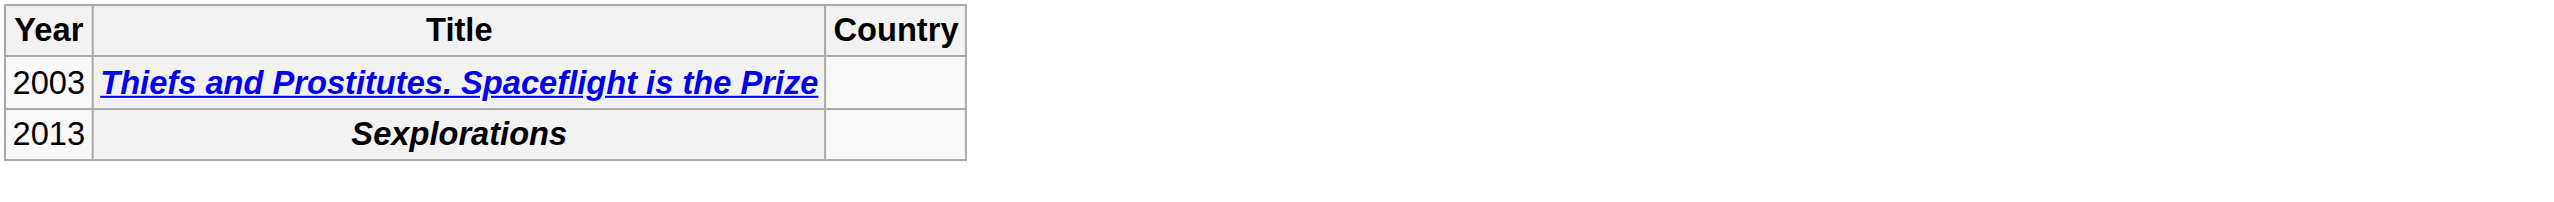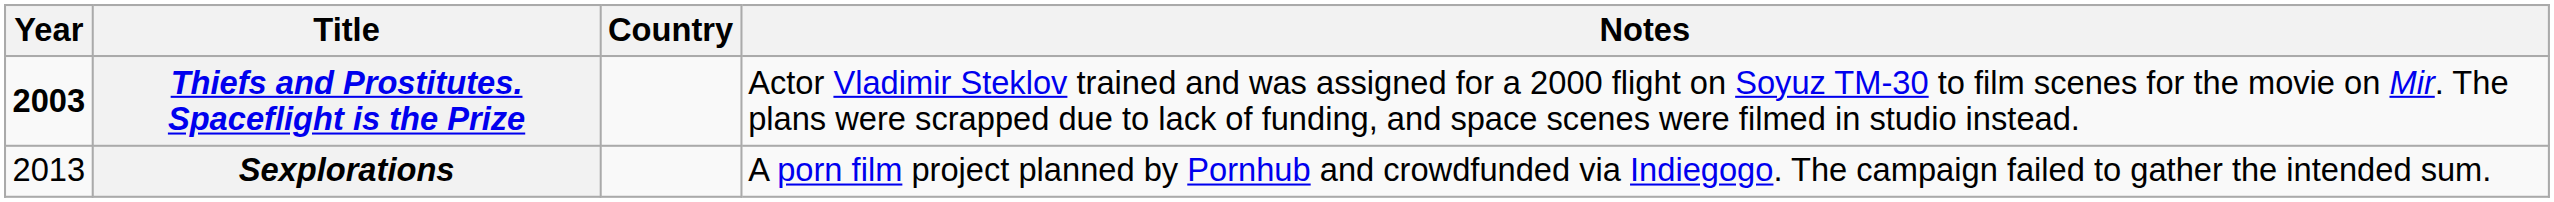 <table class="wikitable plainrowheaders">
 <tr>
 <th scope="col">Year</th>
 <th scope="col">Title</th>
 <th scope="col">Country</th>
+<th scope="col">Notes</th>
 </tr>
 <tr>
-<td>2003</td>
+<td><strong>2003</strong></td>
 <th scope="row"><em><a href='#'>Thiefs and Prostitutes. Spaceflight is the Prize</a></em></th>
 <td></td>
+<td>Actor <a href='#'>Vladimir Steklov</a> trained and was assigned for a 2000 flight on <a href='#'>Soyuz TM-30</a> to film scenes for the movie on <em><a href='#'>Mir</a></em>. The plans were scrapped due to lack of funding, and space scenes were filmed in studio instead.</td>
 </tr>
 <tr>
 <td>2013</td>
 <th scope="row"><em>Sexplorations </em></th>
 <td></td>
+<td>A <a href='#'>porn film</a> project planned by <a href='#'>Pornhub</a> and crowdfunded via <a href='#'>Indiegogo</a>. The campaign failed to gather the intended sum.</td>
 </tr>
 </table>
